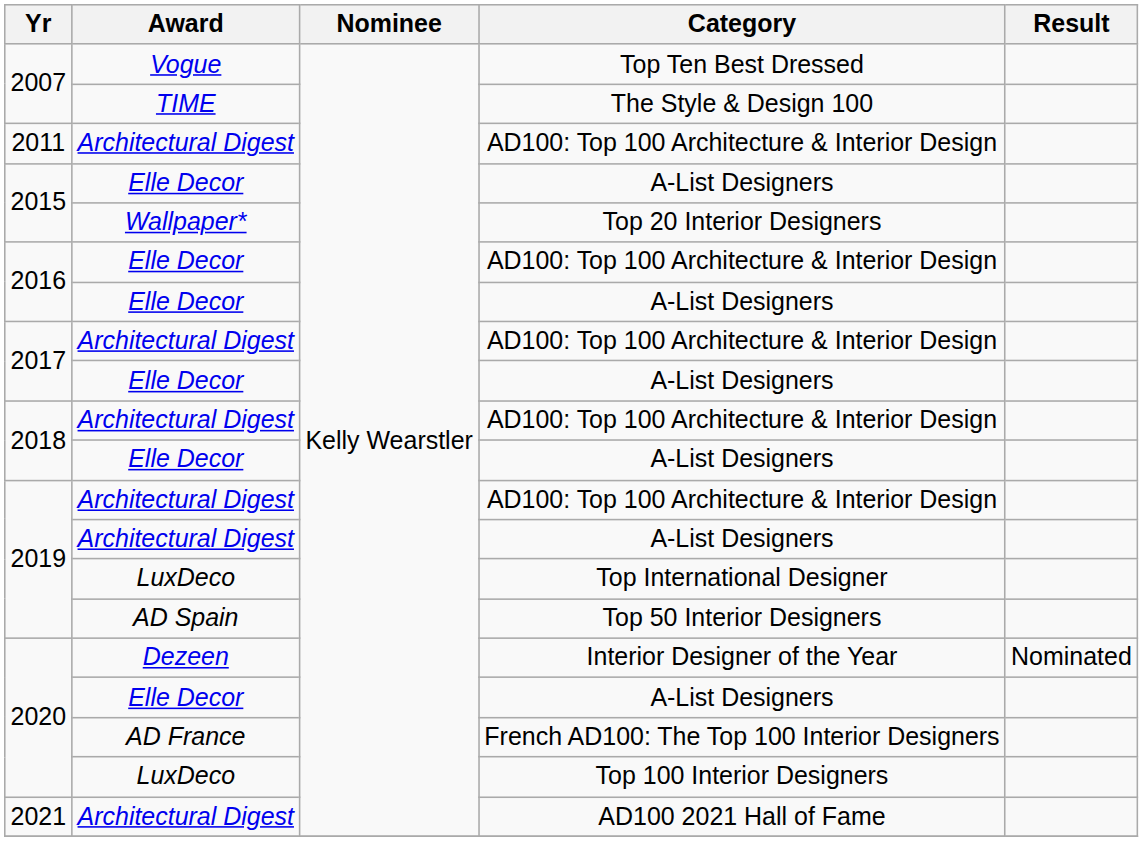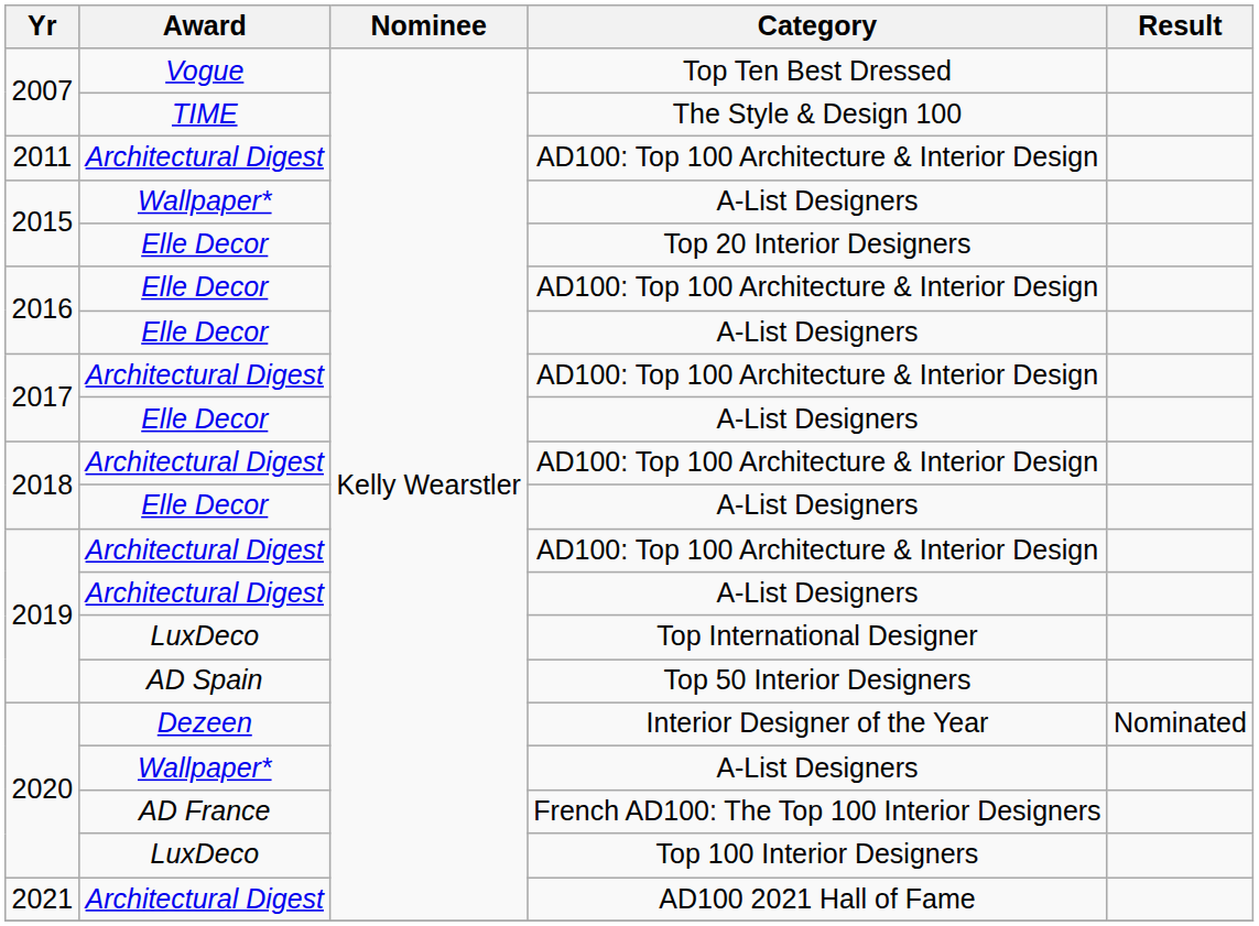 <table class="wikitable sortable" style="text-align:center;">
 <tr>
 <th>Yr</th>
 <th>Award</th>
 <th>Nominee</th>
 <th>Category</th>
 <th>Result</th>
 </tr>
 <tr>
 <td rowspan="2">2007</td>
 <td rowspan="1"><em><a href='#'>Vogue</a></em></td>
 <td rowspan="20">Kelly Wearstler</td>
 <td>Top Ten Best Dressed</td>
 <td></td>
 </tr>
 <tr>
 <td rowspan="1"><em><a href='#'>TIME</a></em></td>
 <td>The Style & Design 100</td>
 <td></td>
 </tr>
 <tr>
 <td rowspan="1">2011</td>
 <td rowspan="1"><em><a href='#'>Architectural Digest</a></em></td>
 <td>AD100: Top 100 Architecture & Interior Design</td>
 <td></td>
 </tr>
 <tr>
 <td rowspan="2">2015</td>
-<td rowspan="1"><em><a href='#'>Elle Decor</a></em></td>
+<td rowspan="1"><em><a href='#'>Wallpaper*</a></em></td>
 <td>A-List Designers</td>
 <td></td>
 </tr>
 <tr>
-<td rowspan="1"><em><a href='#'>Wallpaper*</a></em></td>
+<td><em><a href='#'>Elle Decor</a></em></td>
 <td>Top 20 Interior Designers</td>
 <td></td>
 </tr>
 <tr>
 <td rowspan="2">2016</td>
 <td><em><a href='#'>Elle Decor</a></em></td>
 <td>AD100: Top 100 Architecture & Interior Design</td>
 <td></td>
 </tr>
 <tr>
 <td rowspan="1"><em><a href='#'>Elle Decor</a></em></td>
 <td>A-List Designers</td>
 <td></td>
 </tr>
 <tr>
 <td rowspan="2">2017</td>
 <td rowspan="1"><em><a href='#'>Architectural Digest</a></em></td>
 <td AD100: Top 100 Architecture & Interior Design>AD100: Top 100 Architecture & Interior Design</td>
 <td></td>
 </tr>
 <tr>
 <td><em><a href='#'>Elle Decor</a></em></td>
 <td A-List Designers>A-List Designers</td>
 <td></td>
 </tr>
 <tr>
 <td rowspan="2">2018</td>
 <td rowspan="1"><em><a href='#'>Architectural Digest</a></em></td>
 <td AD100: Top 100 Architecture & Interior Design>AD100: Top 100 Architecture & Interior Design</td>
 <td></td>
 </tr>
 <tr>
 <td><em><a href='#'>Elle Decor</a></em></td>
 <td A-List Designers>A-List Designers</td>
 <td></td>
 </tr>
 <tr>
 <td rowspan="4">2019</td>
 <td rowspan="1"><em><a href='#'>Architectural Digest</a></em></td>
 <td>AD100: Top 100 Architecture & Interior Design</td>
 <td></td>
 </tr>
 <tr>
 <td rowspan="1"><em><a href='#'>Architectural Digest</a></em></td>
 <td>A-List Designers</td>
 <td></td>
 </tr>
 <tr>
 <td><em>LuxDeco</em></td>
 <td Top International Designer>Top International Designer</td>
 <td></td>
 </tr>
 <tr>
 <td><em>AD Spain</em></td>
 <td Top 50 Interior Designers>Top 50 Interior Designers</td>
 <td></td>
 </tr>
 <tr>
 <td rowspan="4">2020</td>
 <td><em><a href='#'>Dezeen</a></em></td>
 <td>Interior Designer of the Year</td>
 <td>Nominated</td>
 </tr>
 <tr>
-<td><em><a href='#'>Elle Decor</a></em></td>
+<td rowspan="1"><em><a href='#'>Wallpaper*</a></em></td>
 <td>A-List Designers</td>
 <td></td>
 </tr>
 <tr>
 <td><em>AD France</em></td>
 <td French AD100: The Top 100 Interior Designers>French AD100: The Top 100 Interior Designers</td>
 <td></td>
 </tr>
 <tr>
 <td><em>LuxDeco</em></td>
 <td>Top 100 Interior Designers</td>
 <td></td>
 </tr>
 <tr>
 <td>2021</td>
 <td rowspan="1"><em><a href='#'>Architectural Digest</a></em></td>
 <td>AD100 2021 Hall of Fame</td>
 <td></td>
 </tr>
 <tr>
 </tr>
 </table>
